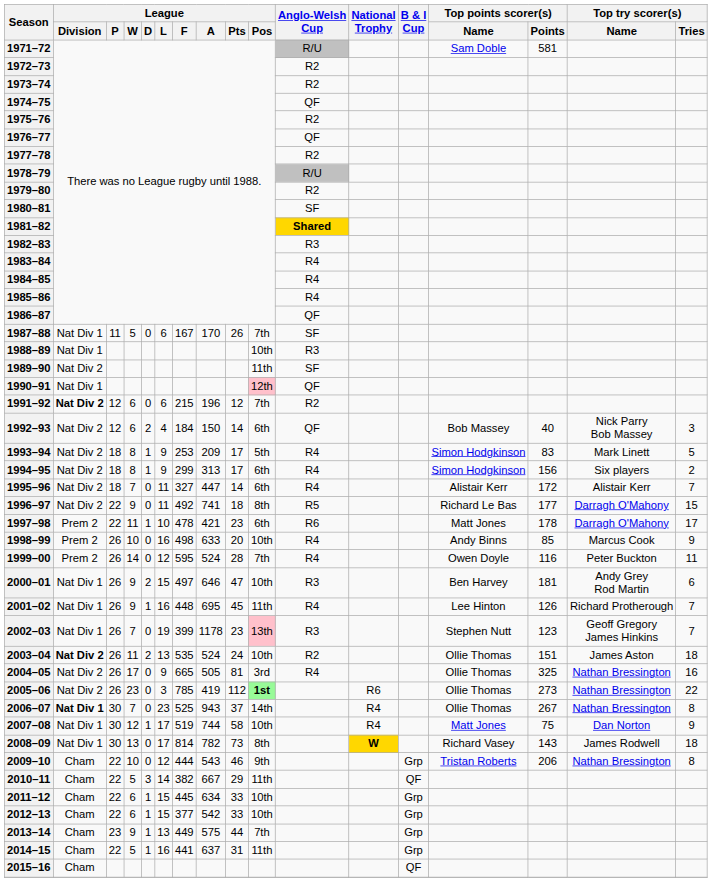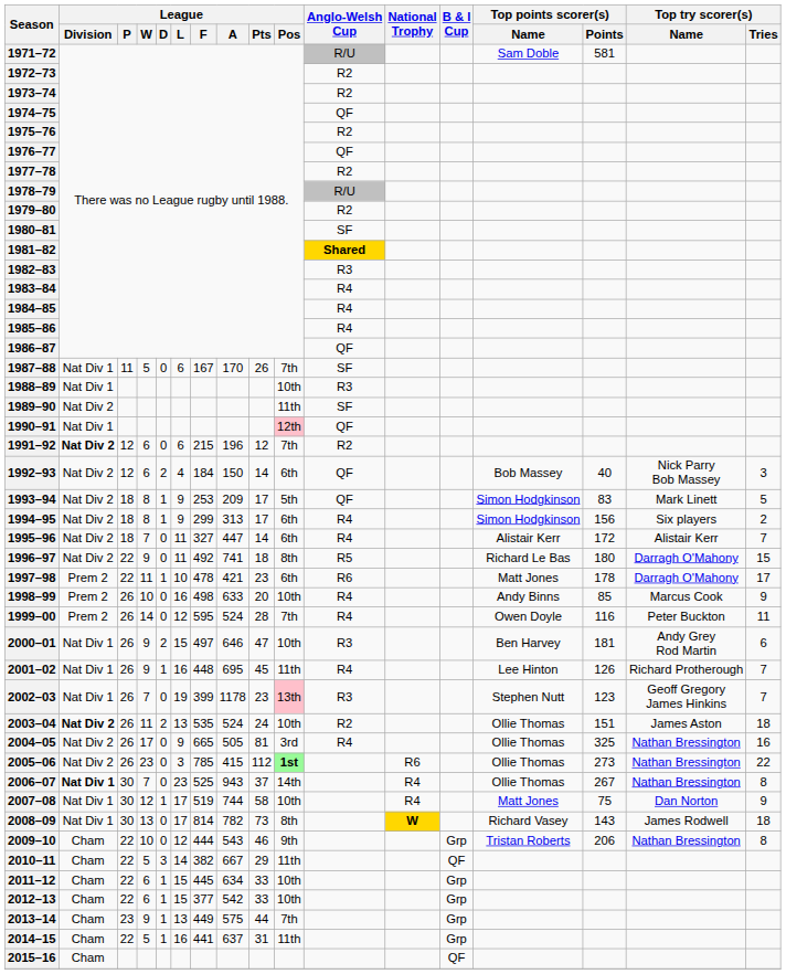 <table class="wikitable" style="text-align: center">
 <tr>
 <th rowspan=2>Season</th>
 <th colspan=9>League</th>
 <th rowspan=2><a href='#'>Anglo-Welsh<br>Cup</a></th>
 <th rowspan=2><a href='#'>National <br>Trophy</a></th>
 <th rowspan=2><a href='#'>B & I <br>Cup</a></th>
 <th colspan=2>Top points scorer(s)</th>
 <th colspan=2>Top try scorer(s)</th>
 </tr>
 <tr>
 <th>Division</th>
 <th>P</th>
 <th>W</th>
 <th>D</th>
 <th>L</th>
 <th>F</th>
 <th>A</th>
 <th>Pts</th>
 <th>Pos</th>
 <th>Name</th>
 <th>Points</th>
 <th>Name</th>
 <th>Tries</th>
 </tr>
 <tr>
 <th>1971–72</th>
 <td rowspan=16 colspan=9>There was no League rugby until 1988.</td>
 <td bgcolor=Silver>R/U</td>
 <td></td>
 <td></td>
 <td><a href='#'>Sam Doble</a></td>
 <td>581</td>
 <td></td>
 <td></td>
 </tr>
 <tr>
 <th>1972–73</th>
 <td>R2</td>
 <td></td>
 <td></td>
 <td></td>
 <td></td>
 <td></td>
 <td></td>
 </tr>
 <tr>
 <th>1973–74</th>
 <td>R2</td>
 <td></td>
 <td></td>
 <td></td>
 <td></td>
 <td></td>
 <td></td>
 </tr>
 <tr>
 <th>1974–75</th>
 <td>QF</td>
 <td></td>
 <td></td>
 <td></td>
 <td></td>
 <td></td>
 <td></td>
 </tr>
 <tr>
 <th>1975–76</th>
 <td>R2</td>
 <td></td>
 <td></td>
 <td></td>
 <td></td>
 <td></td>
 <td></td>
 </tr>
 <tr>
 <th>1976–77</th>
 <td>QF</td>
 <td></td>
 <td></td>
 <td></td>
 <td></td>
 <td></td>
 <td></td>
 </tr>
 <tr>
 <th>1977–78</th>
 <td>R2</td>
 <td></td>
 <td></td>
 <td></td>
 <td></td>
 <td></td>
 <td></td>
 </tr>
 <tr>
 <th>1978–79</th>
 <td bgcolor=Silver>R/U</td>
 <td></td>
 <td></td>
 <td></td>
 <td></td>
 <td></td>
 <td></td>
 </tr>
 <tr>
 <th>1979–80</th>
 <td>R2</td>
 <td></td>
 <td></td>
 <td></td>
 <td></td>
 <td></td>
 <td></td>
 </tr>
 <tr>
 <th>1980–81</th>
 <td>SF</td>
 <td></td>
 <td></td>
 <td></td>
 <td></td>
 <td></td>
 <td></td>
 </tr>
 <tr>
 <th>1981–82</th>
 <td bgcolor=Gold><strong>Shared</strong></td>
 <td></td>
 <td></td>
 <td></td>
 <td></td>
 <td></td>
 <td></td>
 </tr>
 <tr>
 <th>1982–83</th>
 <td>R3</td>
 <td></td>
 <td></td>
 <td></td>
 <td></td>
 <td></td>
 <td></td>
 </tr>
 <tr>
 <th>1983–84</th>
 <td>R4</td>
 <td></td>
 <td></td>
 <td></td>
 <td></td>
 <td></td>
 <td></td>
 </tr>
 <tr>
 <th>1984–85</th>
 <td>R4</td>
 <td></td>
 <td></td>
 <td></td>
 <td></td>
 <td></td>
 <td></td>
 </tr>
 <tr>
 <th>1985–86</th>
 <td>R4</td>
 <td></td>
 <td></td>
 <td></td>
 <td></td>
 <td></td>
 <td></td>
 </tr>
 <tr>
 <th>1986–87</th>
 <td>QF</td>
 <td></td>
 <td></td>
 <td></td>
 <td></td>
 <td></td>
 <td></td>
 </tr>
 <tr>
 <th>1987–88</th>
 <td>Nat Div 1</td>
 <td>11</td>
 <td>5</td>
 <td>0</td>
 <td>6</td>
 <td>167</td>
 <td>170</td>
 <td>26</td>
 <td>7th</td>
 <td>SF</td>
 <td></td>
 <td></td>
 <td></td>
 <td></td>
 <td></td>
 <td></td>
 </tr>
 <tr>
 <th>1988–89</th>
 <td>Nat Div 1</td>
 <td></td>
 <td></td>
 <td></td>
 <td></td>
 <td></td>
 <td></td>
 <td></td>
 <td>10th</td>
 <td>R3</td>
 <td></td>
 <td></td>
 <td></td>
 <td></td>
 <td></td>
 <td></td>
 </tr>
 <tr>
 <th>1989–90</th>
 <td>Nat Div 2</td>
 <td></td>
 <td></td>
 <td></td>
 <td></td>
 <td></td>
 <td></td>
 <td></td>
 <td>11th</td>
 <td>SF</td>
 <td></td>
 <td></td>
 <td></td>
 <td></td>
 <td></td>
 <td></td>
 </tr>
 <tr>
 <th>1990–91</th>
 <td>Nat Div 1</td>
 <td></td>
 <td></td>
 <td></td>
 <td></td>
 <td></td>
 <td></td>
 <td></td>
 <td bgcolor=Pink>12th</td>
 <td>QF</td>
 <td></td>
 <td></td>
 <td></td>
 <td></td>
 <td></td>
 <td></td>
 </tr>
 <tr>
 <th>1991–92</th>
 <td><strong>Nat Div 2</strong></td>
 <td>12</td>
 <td>6</td>
 <td>0</td>
 <td>6</td>
 <td>215</td>
 <td>196</td>
 <td>12</td>
 <td>7th</td>
 <td>R2</td>
 <td></td>
 <td></td>
 <td></td>
 <td></td>
 <td></td>
 <td></td>
 </tr>
 <tr>
 <th>1992–93</th>
 <td>Nat Div 2</td>
 <td>12</td>
 <td>6</td>
 <td>2</td>
 <td>4</td>
 <td>184</td>
 <td>150</td>
 <td>14</td>
 <td>6th</td>
 <td>QF</td>
 <td></td>
 <td></td>
 <td>Bob Massey</td>
 <td>40</td>
 <td>Nick Parry <br>Bob Massey</td>
 <td>3</td>
 </tr>
 <tr>
 <th>1993–94</th>
 <td>Nat Div 2</td>
 <td>18</td>
 <td>8</td>
 <td>1</td>
 <td>9</td>
 <td>253</td>
 <td>209</td>
 <td>17</td>
 <td>5th</td>
-<td>R4</td>
+<td>QF</td>
 <td></td>
 <td></td>
 <td><a href='#'>Simon Hodgkinson</a></td>
 <td>83</td>
 <td>Mark Linett</td>
 <td>5</td>
 </tr>
 <tr>
 <th>1994–95</th>
 <td>Nat Div 2</td>
 <td>18</td>
 <td>8</td>
 <td>1</td>
 <td>9</td>
 <td>299</td>
 <td>313</td>
 <td>17</td>
 <td>6th</td>
 <td>R4</td>
 <td></td>
 <td></td>
 <td><a href='#'>Simon Hodgkinson</a></td>
 <td>156</td>
 <td>Six players</td>
 <td>2</td>
 </tr>
 <tr>
 <th>1995–96</th>
 <td>Nat Div 2</td>
 <td>18</td>
 <td>7</td>
 <td>0</td>
 <td>11</td>
 <td>327</td>
 <td>447</td>
 <td>14</td>
 <td>6th</td>
 <td>R4</td>
 <td></td>
 <td></td>
 <td>Alistair Kerr</td>
 <td>172</td>
 <td>Alistair Kerr</td>
 <td>7</td>
 </tr>
 <tr>
 <th>1996–97</th>
 <td>Nat Div 2</td>
 <td>22</td>
 <td>9</td>
 <td>0</td>
 <td>11</td>
 <td>492</td>
 <td>741</td>
 <td>18</td>
 <td>8th</td>
 <td>R5</td>
 <td></td>
 <td></td>
 <td>Richard Le Bas</td>
-<td>177</td>
+<td>180</td>
 <td><a href='#'>Darragh O'Mahony</a></td>
 <td>15</td>
 </tr>
 <tr>
 <th>1997–98</th>
 <td>Prem 2</td>
 <td>22</td>
 <td>11</td>
 <td>1</td>
 <td>10</td>
 <td>478</td>
 <td>421</td>
 <td>23</td>
 <td>6th</td>
 <td>R6</td>
 <td></td>
 <td></td>
 <td>Matt Jones</td>
 <td>178</td>
 <td><a href='#'>Darragh O'Mahony</a></td>
 <td>17</td>
 </tr>
 <tr>
 <th>1998–99</th>
 <td>Prem 2</td>
 <td>26</td>
 <td>10</td>
 <td>0</td>
 <td>16</td>
 <td>498</td>
 <td>633</td>
 <td>20</td>
 <td>10th</td>
 <td>R4</td>
 <td></td>
 <td></td>
 <td>Andy Binns</td>
 <td>85</td>
 <td>Marcus Cook</td>
 <td>9</td>
 </tr>
 <tr>
 <th>1999–00</th>
 <td>Prem 2</td>
 <td>26</td>
 <td>14</td>
 <td>0</td>
 <td>12</td>
 <td>595</td>
 <td>524</td>
 <td>28</td>
 <td>7th</td>
 <td>R4</td>
 <td></td>
 <td></td>
 <td>Owen Doyle</td>
 <td>116</td>
 <td>Peter Buckton</td>
 <td>11</td>
 </tr>
 <tr>
 <th>2000–01</th>
 <td>Nat Div 1</td>
 <td>26</td>
 <td>9</td>
 <td>2</td>
 <td>15</td>
 <td>497</td>
 <td>646</td>
 <td>47</td>
 <td>10th</td>
 <td>R3</td>
 <td></td>
 <td></td>
 <td>Ben Harvey</td>
 <td>181</td>
 <td>Andy Grey <br> Rod Martin</td>
 <td>6</td>
 </tr>
 <tr>
 <th>2001–02</th>
 <td>Nat Div 1</td>
 <td>26</td>
 <td>9</td>
 <td>1</td>
 <td>16</td>
 <td>448</td>
 <td>695</td>
 <td>45</td>
 <td>11th</td>
 <td>R4</td>
 <td></td>
 <td></td>
 <td>Lee Hinton</td>
 <td>126</td>
 <td>Richard Protherough</td>
 <td>7</td>
 </tr>
 <tr>
 <th>2002–03</th>
 <td>Nat Div 1</td>
 <td>26</td>
 <td>7</td>
 <td>0</td>
 <td>19</td>
 <td>399</td>
 <td>1178</td>
 <td>23</td>
 <td bgcolor=Pink>13th</td>
 <td>R3</td>
 <td></td>
 <td></td>
 <td>Stephen Nutt</td>
 <td>123</td>
 <td>Geoff Gregory <br> James Hinkins</td>
 <td>7</td>
 </tr>
 <tr>
 <th>2003–04</th>
 <td><strong>Nat Div 2</strong></td>
 <td>26</td>
 <td>11</td>
 <td>2</td>
 <td>13</td>
 <td>535</td>
 <td>524</td>
 <td>24</td>
 <td>10th</td>
 <td>R2</td>
 <td></td>
 <td></td>
 <td>Ollie Thomas</td>
 <td>151</td>
 <td>James Aston</td>
 <td>18</td>
 </tr>
 <tr>
 <th>2004–05</th>
 <td>Nat Div 2</td>
 <td>26</td>
 <td>17</td>
 <td>0</td>
 <td>9</td>
 <td>665</td>
 <td>505</td>
 <td>81</td>
 <td>3rd</td>
 <td>R4</td>
 <td></td>
 <td></td>
 <td>Ollie Thomas</td>
 <td>325</td>
 <td><a href='#'>Nathan Bressington</a></td>
 <td>16</td>
 </tr>
 <tr>
 <th>2005–06</th>
 <td>Nat Div 2</td>
 <td>26</td>
 <td>23</td>
 <td>0</td>
 <td>3</td>
 <td>785</td>
-<td>419</td>
+<td>415</td>
 <td>112</td>
 <td bgcolor=PaleGreen><strong>1st</strong></td>
 <td></td>
 <td>R6</td>
 <td></td>
 <td>Ollie Thomas</td>
 <td>273</td>
 <td><a href='#'>Nathan Bressington</a></td>
 <td>22</td>
 </tr>
 <tr>
 <th>2006–07</th>
 <td><strong>Nat Div 1</strong></td>
 <td>30</td>
 <td>7</td>
 <td>0</td>
 <td>23</td>
 <td>525</td>
 <td>943</td>
 <td>37</td>
 <td>14th</td>
 <td></td>
 <td>R4</td>
 <td></td>
 <td>Ollie Thomas</td>
 <td>267</td>
 <td><a href='#'>Nathan Bressington</a></td>
 <td>8</td>
 </tr>
 <tr>
 <th>2007–08</th>
 <td>Nat Div 1</td>
 <td>30</td>
 <td>12</td>
 <td>1</td>
 <td>17</td>
 <td>519</td>
 <td>744</td>
 <td>58</td>
 <td>10th</td>
 <td></td>
 <td>R4</td>
 <td></td>
 <td><a href='#'>Matt Jones</a></td>
 <td>75</td>
 <td><a href='#'>Dan Norton</a></td>
 <td>9</td>
 </tr>
 <tr>
 <th>2008–09</th>
 <td>Nat Div 1</td>
 <td>30</td>
 <td>13</td>
 <td>0</td>
 <td>17</td>
 <td>814</td>
 <td>782</td>
 <td>73</td>
 <td>8th</td>
 <td></td>
 <td bgcolor=gold><strong>W</strong></td>
 <td></td>
 <td>Richard Vasey</td>
 <td>143</td>
 <td>James Rodwell</td>
 <td>18</td>
 </tr>
 <tr>
 <th>2009–10</th>
 <td>Cham</td>
 <td>22</td>
 <td>10</td>
 <td>0</td>
 <td>12</td>
 <td>444</td>
 <td>543</td>
 <td>46</td>
 <td>9th</td>
 <td></td>
 <td></td>
 <td>Grp</td>
 <td><a href='#'>Tristan Roberts</a></td>
 <td>206</td>
 <td><a href='#'>Nathan Bressington</a></td>
 <td>8</td>
 </tr>
 <tr>
 <th>2010–11</th>
 <td>Cham</td>
 <td>22</td>
 <td>5</td>
 <td>3</td>
 <td>14</td>
 <td>382</td>
 <td>667</td>
 <td>29</td>
 <td>11th</td>
 <td></td>
 <td></td>
 <td>QF</td>
 <td></td>
 <td></td>
 <td></td>
 <td></td>
 </tr>
 <tr>
 <th>2011–12</th>
 <td>Cham</td>
 <td>22</td>
 <td>6</td>
 <td>1</td>
 <td>15</td>
 <td>445</td>
 <td>634</td>
 <td>33</td>
 <td>10th</td>
 <td></td>
 <td></td>
 <td>Grp</td>
 <td></td>
 <td></td>
 <td></td>
 <td></td>
 </tr>
 <tr>
 <th>2012–13</th>
 <td>Cham</td>
 <td>22</td>
 <td>6</td>
 <td>1</td>
 <td>15</td>
 <td>377</td>
 <td>542</td>
 <td>33</td>
 <td>10th</td>
 <td></td>
 <td></td>
 <td>Grp</td>
 <td></td>
 <td></td>
 <td></td>
 <td></td>
 </tr>
 <tr>
 <th>2013–14</th>
 <td>Cham</td>
 <td>23</td>
 <td>9</td>
 <td>1</td>
 <td>13</td>
 <td>449</td>
 <td>575</td>
 <td>44</td>
 <td>7th</td>
 <td></td>
 <td></td>
 <td>Grp</td>
 <td></td>
 <td></td>
 <td></td>
 <td></td>
 </tr>
 <tr>
 <th>2014–15</th>
 <td>Cham</td>
 <td>22</td>
 <td>5</td>
 <td>1</td>
 <td>16</td>
 <td>441</td>
 <td>637</td>
 <td>31</td>
 <td>11th</td>
 <td></td>
 <td></td>
 <td>Grp</td>
 <td></td>
 <td></td>
 <td></td>
 <td></td>
 </tr>
 <tr>
 <th>2015–16</th>
 <td>Cham</td>
 <td></td>
 <td></td>
 <td></td>
 <td></td>
 <td></td>
 <td></td>
 <td></td>
 <td></td>
 <td></td>
 <td></td>
 <td>QF</td>
 <td></td>
 <td></td>
 <td></td>
 <td></td>
 </tr>
 <tr>
 </tr>
 </table>
